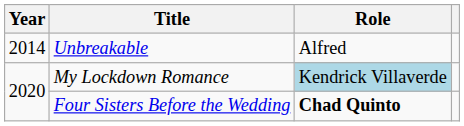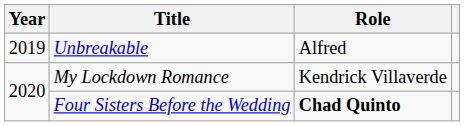 <table class="wikitable sortable" >
 <tr>
 <th>Year</th>
 <th>Title</th>
 <th>Role</th>
 <th></th>
 </tr>
 <tr>
-<td>2014</td>
+<td>2019</td>
 <td><em><a href='#'>Unbreakable</a></em></td>
 <td>Alfred</td>
 <td></td>
 </tr>
 <tr>
 <td rowspan="2">2020</td>
 <td><em>My Lockdown Romance</em></td>
-<td style="background: lightblue;">Kendrick Villaverde</td>
+<td>Kendrick Villaverde</td>
 <td></td>
 </tr>
 <tr>
 <td><em><a href='#'>Four Sisters Before the Wedding</a></em></td>
 <td><strong>Chad Quinto</strong></td>
 <td></td>
 </tr>
 </table>
